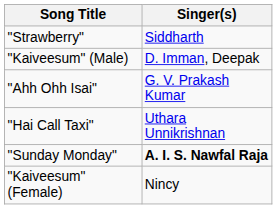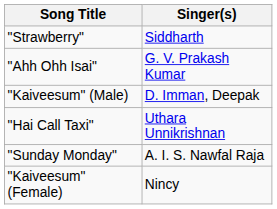 <table class="wikitable" style="width:50%;">
 <tr>
 <th>Song Title</th>
 <th>Singer(s)</th>
 </tr>
 <tr>
 <td>"Strawberry"</td>
 <td><a href='#'>Siddharth</a></td>
 </tr>
 <tr>
+<td>"Ahh Ohh Isai"</td>
+<td><a href='#'>G. V. Prakash Kumar</a></td>
+</tr>
+<tr>
 <td>"Kaiveesum" (Male)</td>
 <td><a href='#'>D. Imman</a>, Deepak</td>
-</tr>
-<tr>
-<td>"Ahh Ohh Isai"</td>
-<td><a href='#'>G. V. Prakash Kumar</a></td>
 </tr>
 <tr>
 <td>"Hai Call Taxi"</td>
 <td><a href='#'>Uthara Unnikrishnan</a></td>
 </tr>
 <tr>
 <td>"Sunday Monday"</td>
-<td><strong>A. I. S. Nawfal Raja</strong></td>
+<td>A. I. S. Nawfal Raja</td>
 </tr>
 <tr>
 <td>"Kaiveesum" (Female)</td>
 <td>Nincy</td>
 </tr>
 </table>
